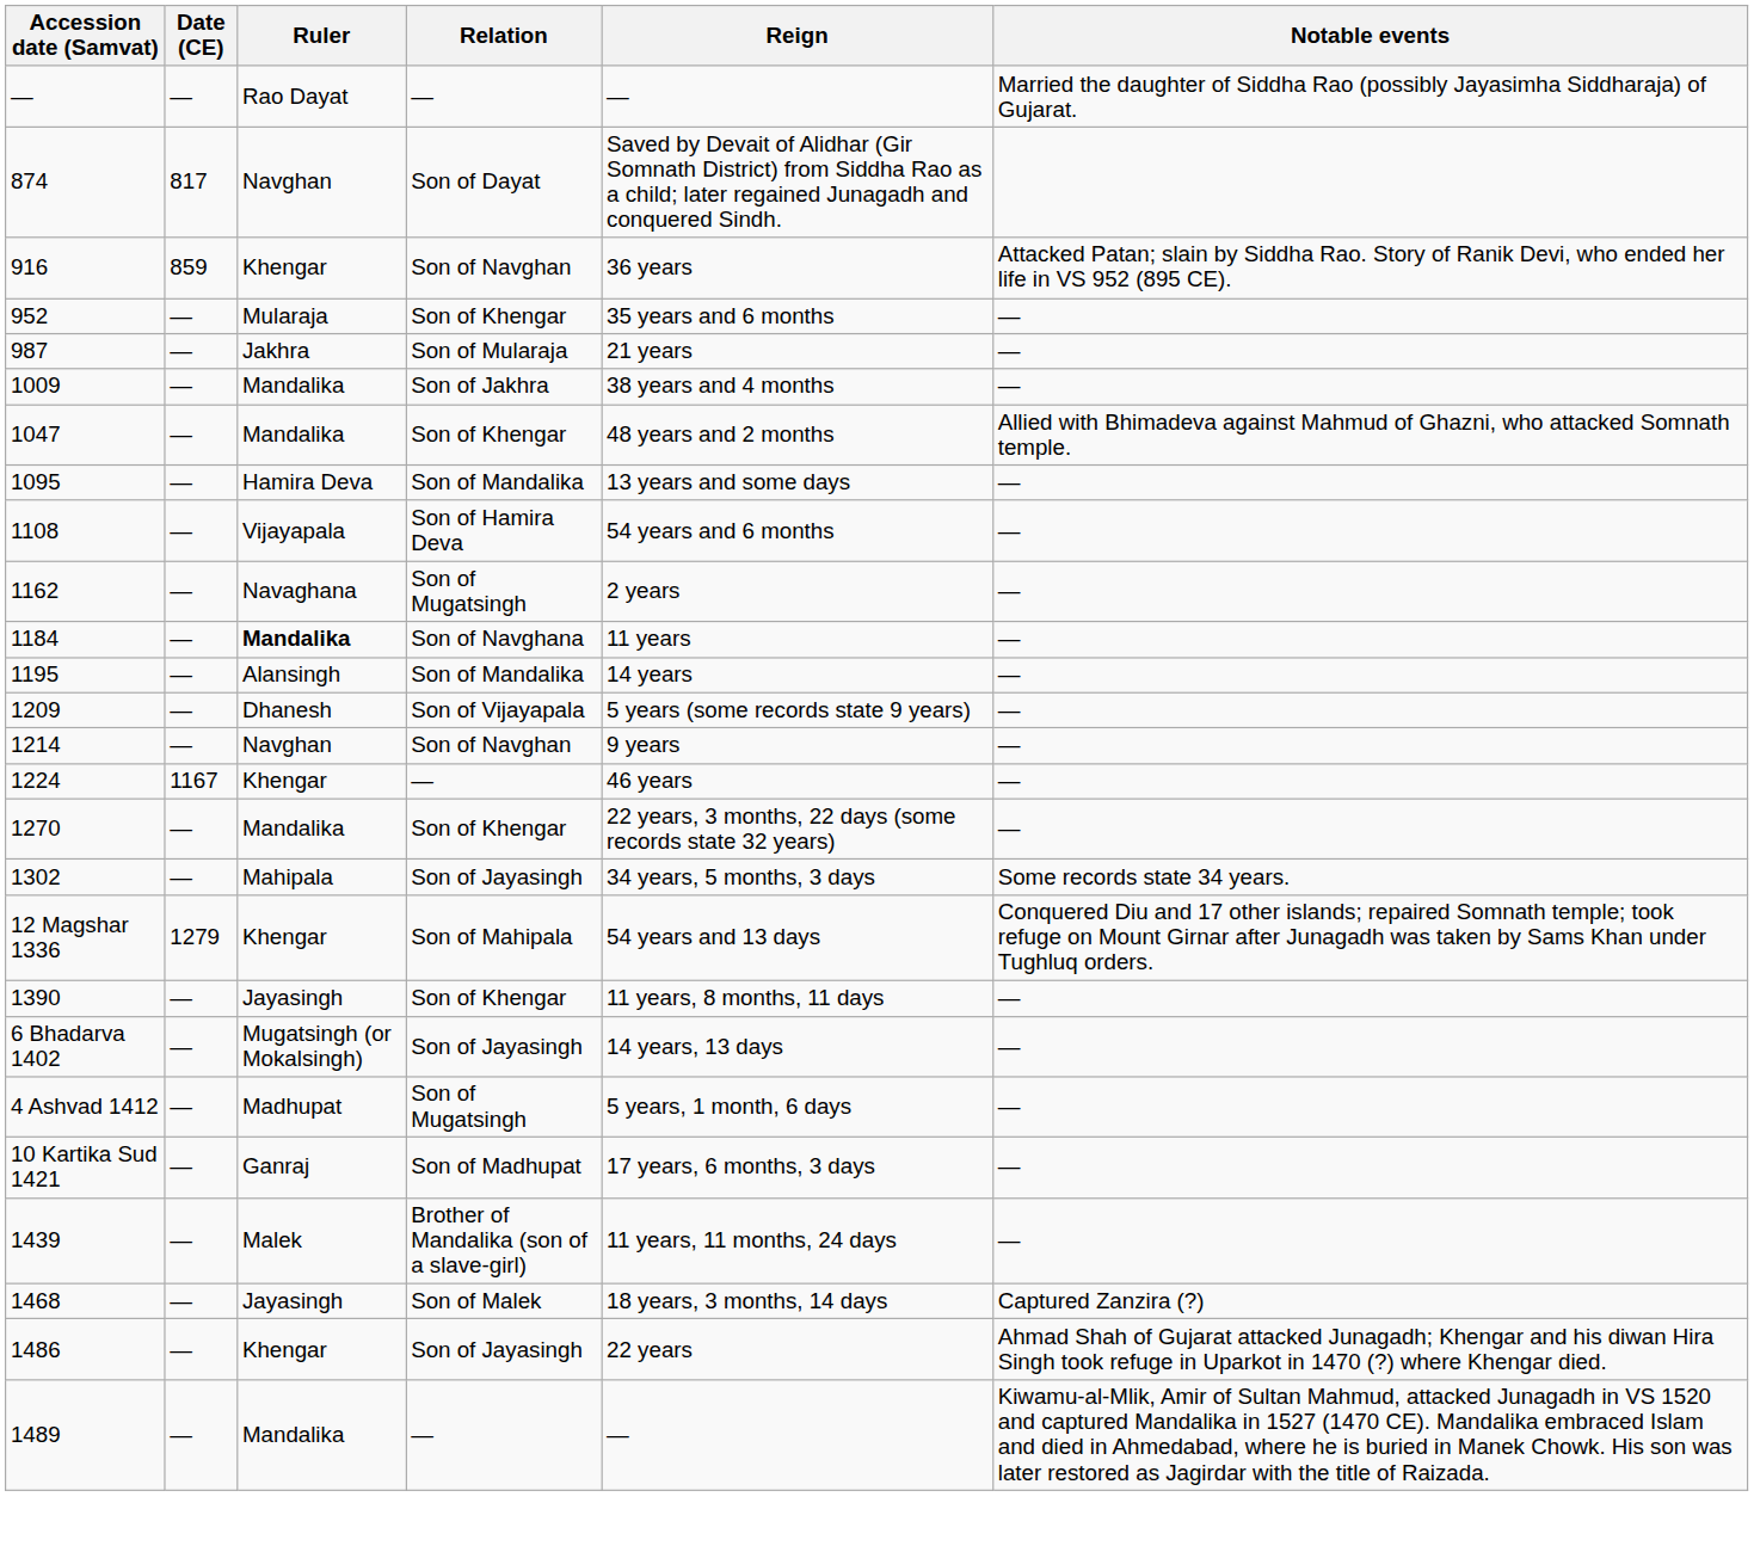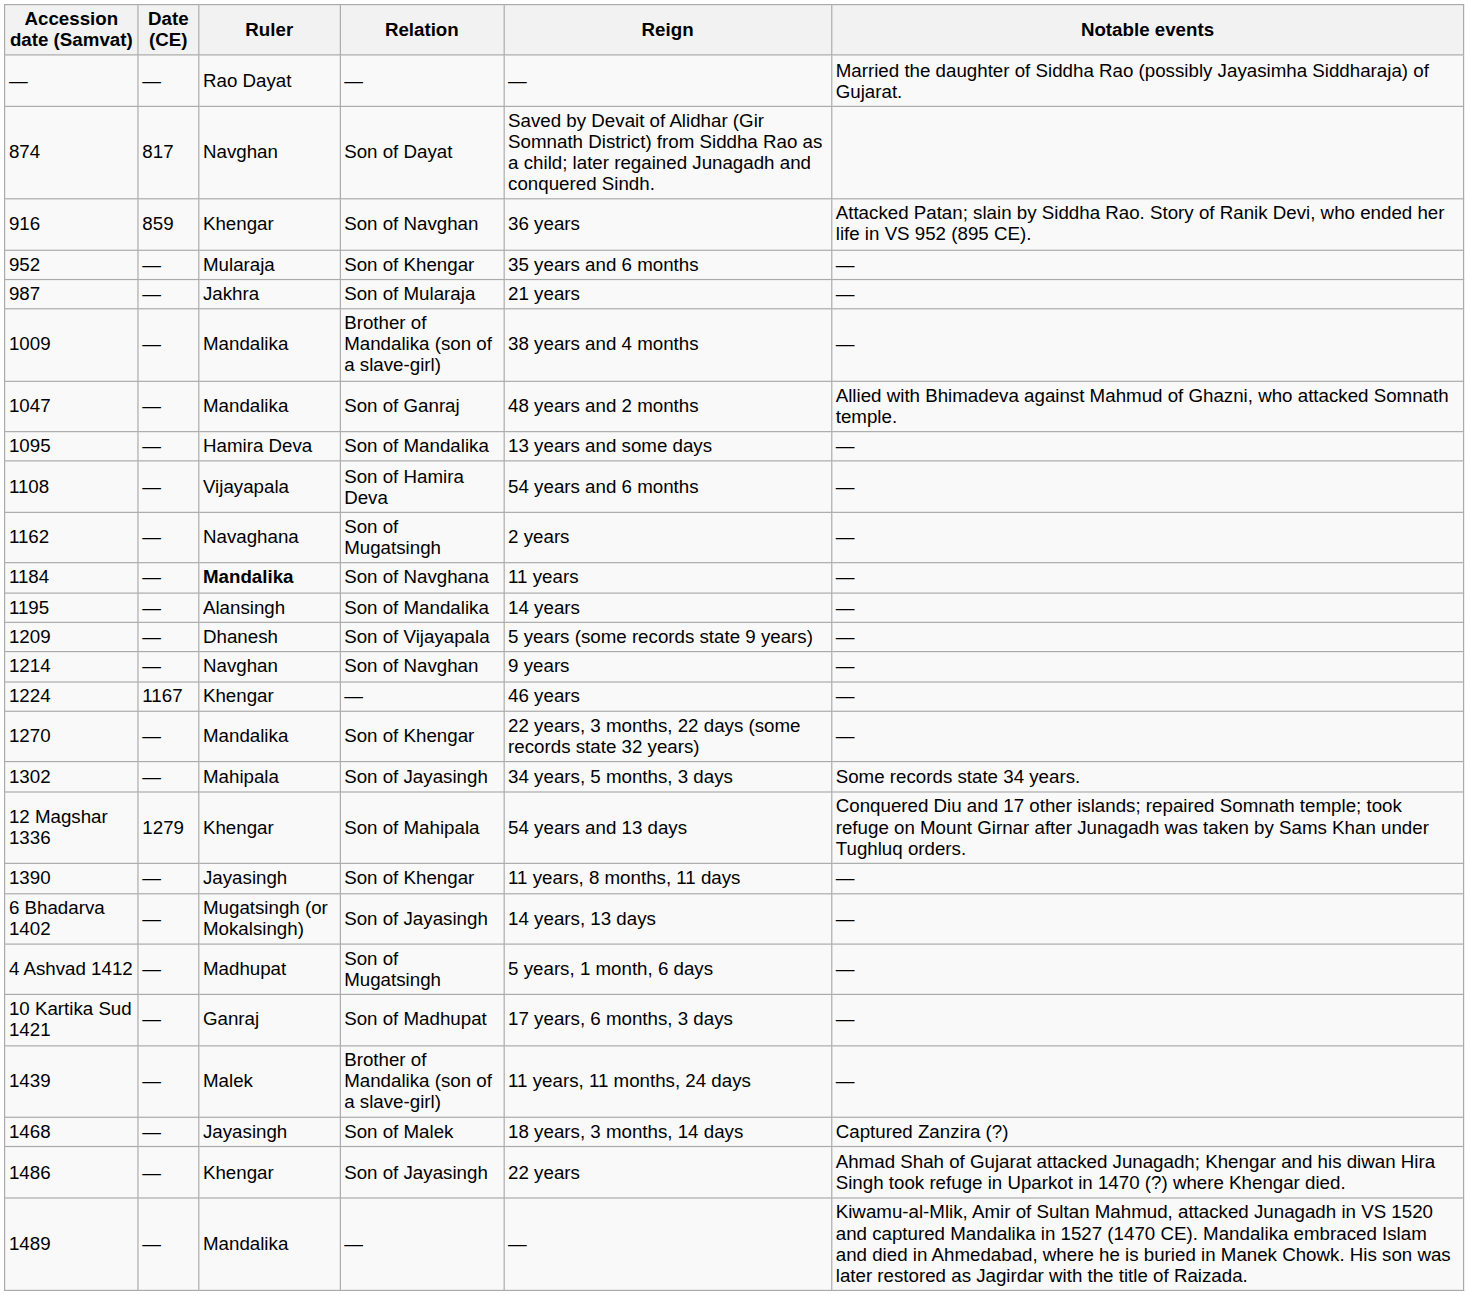 <table class="wikitable">
 <tr>
 <th>Accession date (Samvat)</th>
 <th>Date (CE)</th>
 <th>Ruler</th>
 <th>Relation</th>
 <th>Reign</th>
 <th>Notable events</th>
 </tr>
 <tr>
 <td>—</td>
 <td>—</td>
 <td>Rao Dayat</td>
 <td>—</td>
 <td>—</td>
 <td>Married the daughter of Siddha Rao (possibly Jayasimha Siddharaja) of Gujarat.</td>
 </tr>
 <tr>
 <td>874</td>
 <td>817</td>
 <td>Navghan</td>
 <td>Son of Dayat</td>
 <td>Saved by Devait of Alidhar (Gir Somnath District) from Siddha Rao as a child; later regained Junagadh and conquered Sindh.</td>
 </tr>
 <tr>
 <td>916</td>
 <td>859</td>
 <td>Khengar</td>
 <td>Son of Navghan</td>
 <td>36 years</td>
 <td>Attacked Patan; slain by Siddha Rao. Story of Ranik Devi, who ended her life in VS 952 (895 CE).</td>
 </tr>
 <tr>
 <td>952</td>
 <td>—</td>
 <td>Mularaja</td>
 <td>Son of Khengar</td>
 <td>35 years and 6 months</td>
 <td>—</td>
 </tr>
 <tr>
 <td>987</td>
 <td>—</td>
 <td>Jakhra</td>
 <td>Son of Mularaja</td>
 <td>21 years</td>
 <td>—</td>
 </tr>
 <tr>
 <td>1009</td>
 <td>—</td>
 <td>Mandalika</td>
-<td>Son of Jakhra</td>
+<td>Brother of Mandalika (son of a slave-girl)</td>
 <td>38 years and 4 months</td>
 <td>—</td>
 </tr>
 <tr>
 <td>1047</td>
 <td>—</td>
 <td>Mandalika</td>
-<td>Son of Khengar</td>
+<td>Son of Ganraj</td>
 <td>48 years and 2 months</td>
 <td>Allied with Bhimadeva against Mahmud of Ghazni, who attacked Somnath temple.</td>
 </tr>
 <tr>
 <td>1095</td>
 <td>—</td>
 <td>Hamira Deva</td>
 <td>Son of Mandalika</td>
 <td>13 years and some days</td>
 <td>—</td>
 </tr>
 <tr>
 <td>1108</td>
 <td>—</td>
 <td>Vijayapala</td>
 <td>Son of Hamira Deva</td>
 <td>54 years and 6 months</td>
 <td>—</td>
 </tr>
 <tr>
 <td>1162</td>
 <td>—</td>
 <td>Navaghana</td>
 <td>Son of Mugatsingh</td>
 <td>2 years</td>
 <td>—</td>
 </tr>
 <tr>
 <td>1184</td>
 <td>—</td>
 <td><strong>Mandalika</strong></td>
 <td>Son of Navghana</td>
 <td>11 years</td>
 <td>—</td>
 </tr>
 <tr>
 <td>1195</td>
 <td>—</td>
 <td>Alansingh</td>
 <td>Son of Mandalika</td>
 <td>14 years</td>
 <td>—</td>
 </tr>
 <tr>
 <td>1209</td>
 <td>—</td>
 <td>Dhanesh</td>
 <td>Son of Vijayapala</td>
 <td>5 years (some records state 9 years)</td>
 <td>—</td>
 </tr>
 <tr>
 <td>1214</td>
 <td>—</td>
 <td>Navghan</td>
 <td>Son of Navghan</td>
 <td>9 years</td>
 <td>—</td>
 </tr>
 <tr>
 <td>1224</td>
 <td>1167</td>
 <td>Khengar</td>
 <td>—</td>
 <td>46 years</td>
 <td>—</td>
 </tr>
 <tr>
 <td>1270</td>
 <td>—</td>
 <td>Mandalika</td>
 <td>Son of Khengar</td>
 <td>22 years, 3 months, 22 days (some records state 32 years)</td>
 <td>—</td>
 </tr>
 <tr>
 <td>1302</td>
 <td>—</td>
 <td>Mahipala</td>
 <td>Son of Jayasingh</td>
 <td>34 years, 5 months, 3 days</td>
 <td>Some records state 34 years.</td>
 </tr>
 <tr>
 <td>12 Magshar 1336</td>
 <td>1279</td>
 <td>Khengar</td>
 <td>Son of Mahipala</td>
 <td>54 years and 13 days</td>
 <td>Conquered Diu and 17 other islands; repaired Somnath temple; took refuge on Mount Girnar after Junagadh was taken by Sams Khan under Tughluq orders.</td>
 </tr>
 <tr>
 <td>1390</td>
 <td>—</td>
 <td>Jayasingh</td>
 <td>Son of Khengar</td>
 <td>11 years, 8 months, 11 days</td>
 <td>—</td>
 </tr>
 <tr>
 <td>6 Bhadarva 1402</td>
 <td>—</td>
 <td>Mugatsingh (or Mokalsingh)</td>
 <td>Son of Jayasingh</td>
 <td>14 years, 13 days</td>
 <td>—</td>
 </tr>
 <tr>
 <td>4 Ashvad 1412</td>
 <td>—</td>
 <td>Madhupat</td>
 <td>Son of Mugatsingh</td>
 <td>5 years, 1 month, 6 days</td>
 <td>—</td>
 </tr>
 <tr>
 <td>10 Kartika Sud 1421</td>
 <td>—</td>
 <td>Ganraj</td>
 <td>Son of Madhupat</td>
 <td>17 years, 6 months, 3 days</td>
 <td>—</td>
 </tr>
 <tr>
 <td>1439</td>
 <td>—</td>
 <td>Malek</td>
 <td>Brother of Mandalika (son of a slave-girl)</td>
 <td>11 years, 11 months, 24 days</td>
 <td>—</td>
 </tr>
 <tr>
 <td>1468</td>
 <td>—</td>
 <td>Jayasingh</td>
 <td>Son of Malek</td>
 <td>18 years, 3 months, 14 days</td>
 <td>Captured Zanzira (?)</td>
 </tr>
 <tr>
 <td>1486</td>
 <td>—</td>
 <td>Khengar</td>
 <td>Son of Jayasingh</td>
 <td>22 years</td>
 <td>Ahmad Shah of Gujarat attacked Junagadh; Khengar and his diwan Hira Singh took refuge in Uparkot in 1470 (?) where Khengar died.</td>
 </tr>
 <tr>
 <td>1489</td>
 <td>—</td>
 <td>Mandalika</td>
 <td>—</td>
 <td>—</td>
 <td>Kiwamu-al-Mlik, Amir of Sultan Mahmud, attacked Junagadh in VS 1520 and captured Mandalika in 1527 (1470 CE). Mandalika embraced Islam and died in Ahmedabad, where he is buried in Manek Chowk. His son was later restored as Jagirdar with the title of Raizada.</td>
 </tr>
 </table>
